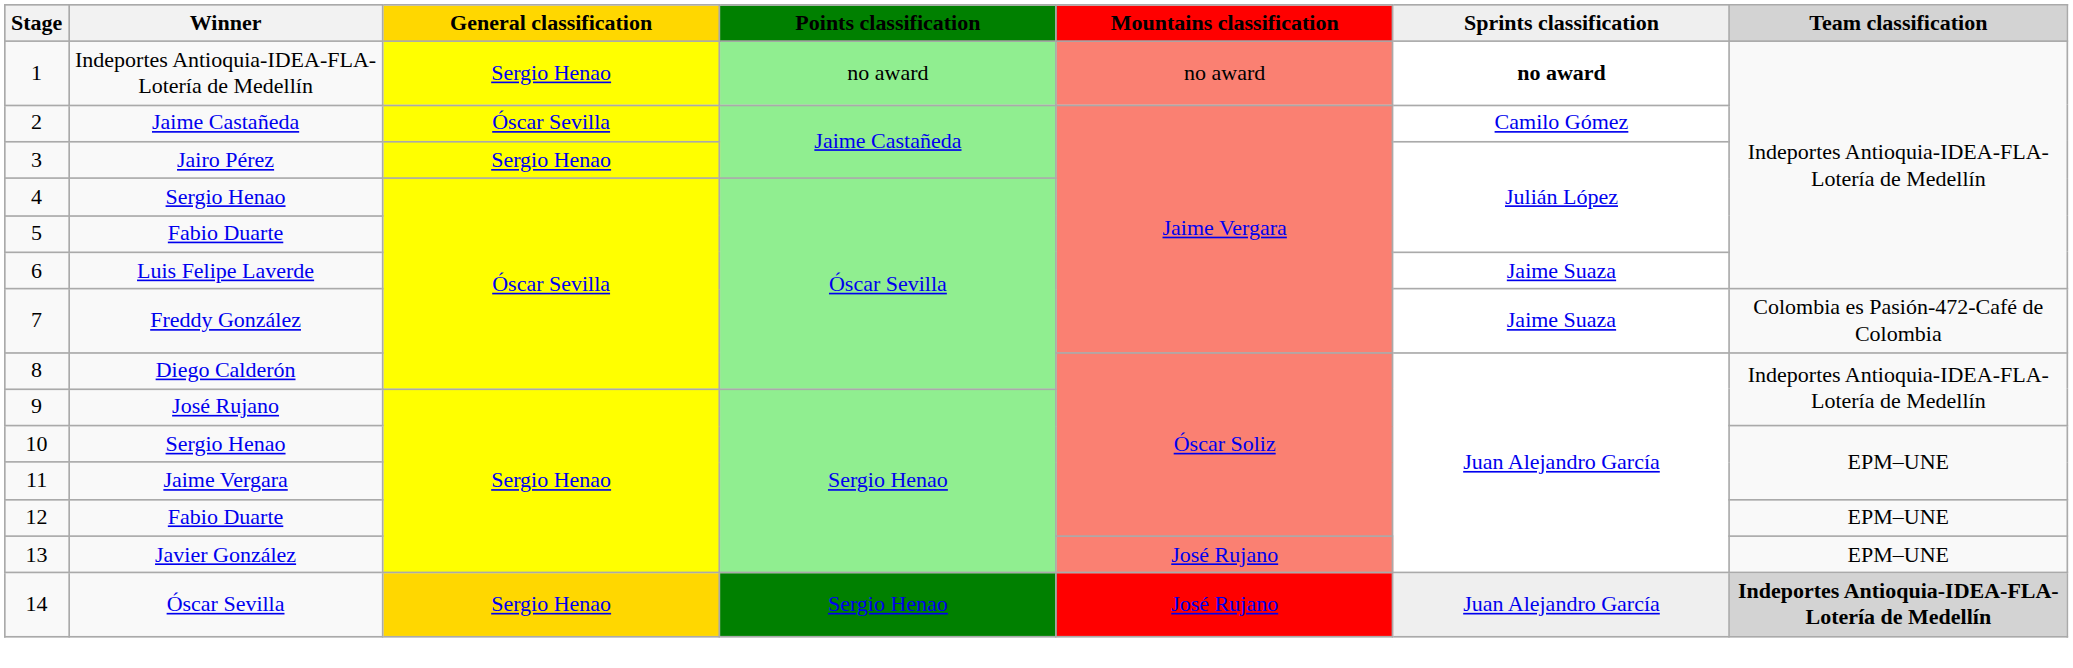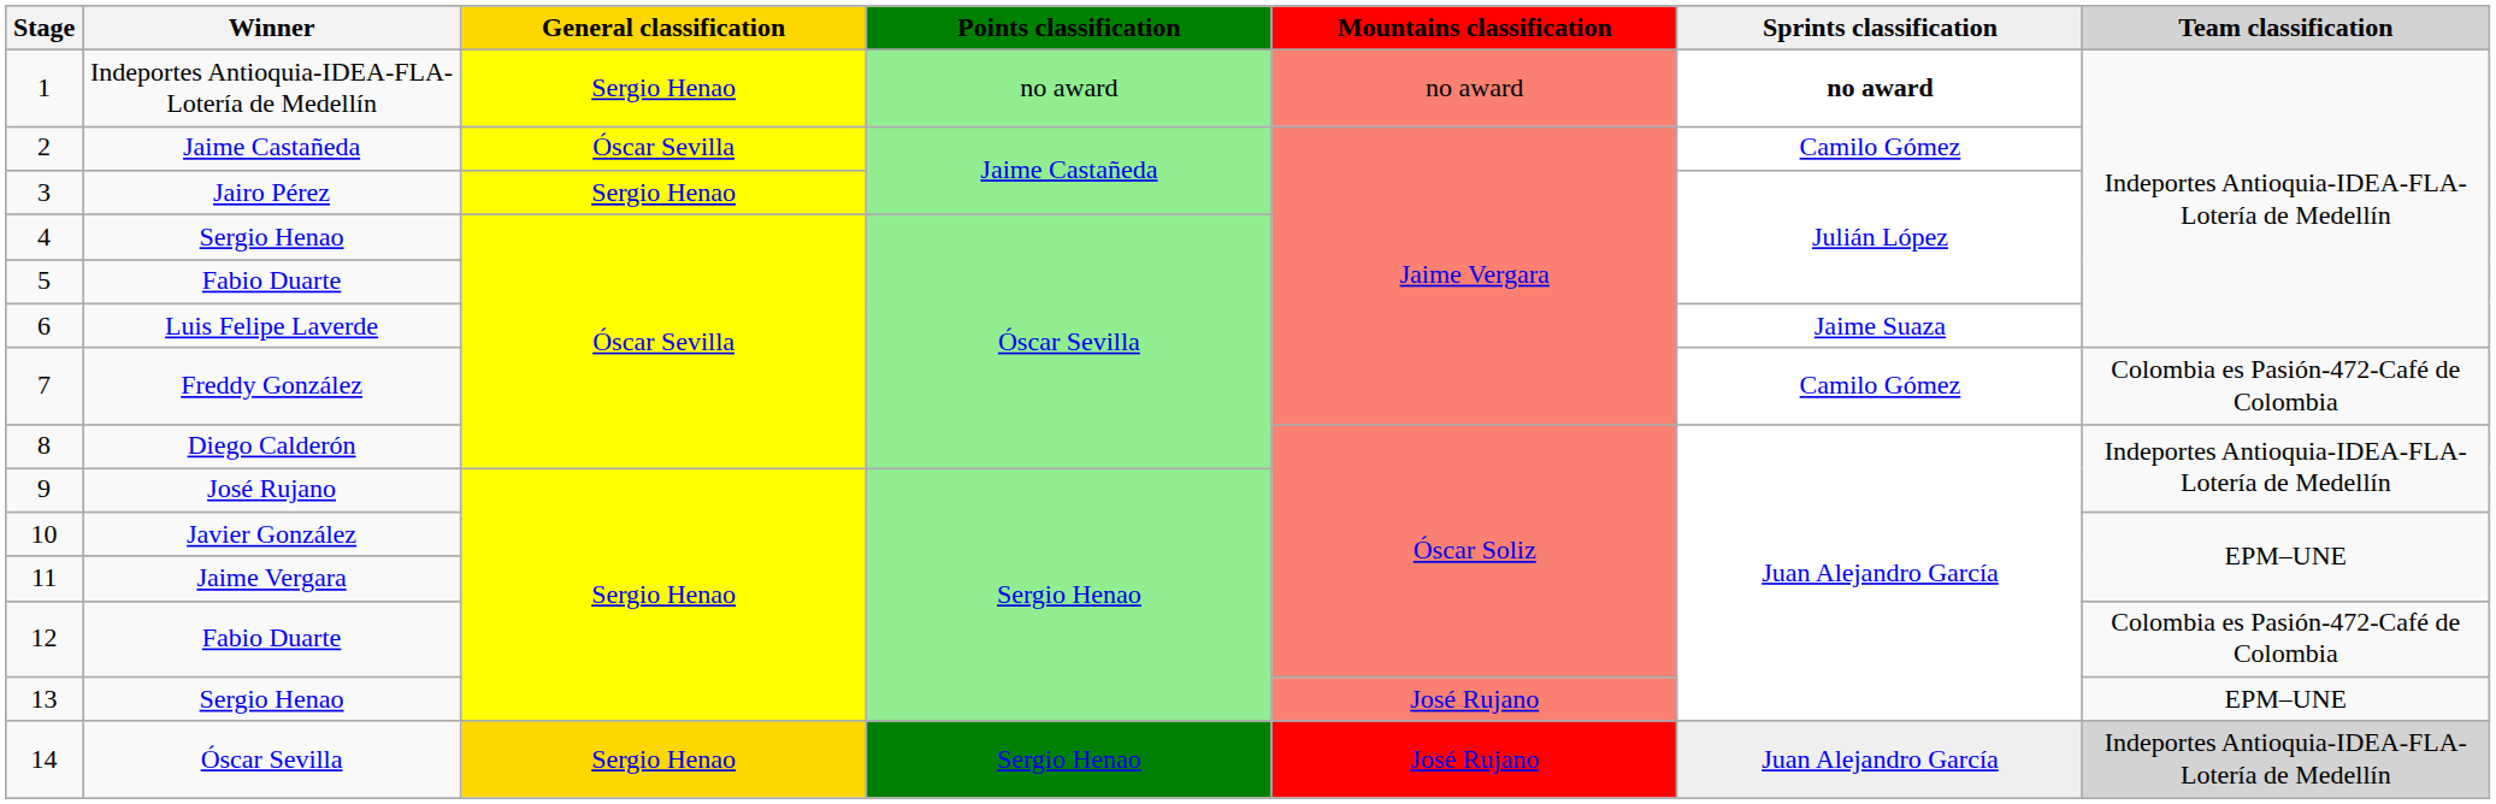 <table class="wikitable" style="text-align: center; font-size:smaller;">
 <tr style="background-color: #efefef;">
 <th width="1%">Stage</th>
 <th width="14%">Winner</th>
 <th style="background:gold;;" width="15%">General classification</th>
 <th style="background:green;" width="15%">Points classification</th>
 <th style="background:red;" width="15%">Mountains classification</th>
 <th style="background:#efefef;" width="15%">Sprints classification</th>
 <th style="background:lightgrey;" width=15%>Team classification</th>
 </tr>
 <tr>
 <td>1</td>
 <td>Indeportes Antioquia-IDEA-FLA-Lotería de Medellín</td>
 <td style="background:yellow;" rowspan="1"><a href='#'>Sergio Henao</a></td>
 <td style="background:lightgreen;" rowspan="1">no award</td>
 <td style="background:salmon;" rowspan="1">no award</td>
 <td style="background:white;" rowspan="1"><strong>no award</strong></td>
 <td rowspan="6">Indeportes Antioquia-IDEA-FLA-Lotería de Medellín</td>
 </tr>
 <tr>
 <td>2</td>
 <td><a href='#'>Jaime Castañeda</a></td>
 <td style="background:yellow;" rowspan="1"><a href='#'>Óscar Sevilla</a></td>
 <td style="background:lightgreen;" rowspan="2"><a href='#'>Jaime Castañeda</a></td>
 <td style="background:salmon;" rowspan="6"><a href='#'>Jaime Vergara</a></td>
 <td style="background:white;" rowspan="1"><a href='#'>Camilo Gómez</a></td>
 </tr>
 <tr>
 <td>3</td>
 <td><a href='#'>Jairo Pérez</a></td>
 <td style="background:yellow;" rowspan="1"><a href='#'>Sergio Henao</a></td>
 <td style="background:white;" rowspan="3"><a href='#'>Julián López</a></td>
 </tr>
 <tr>
 <td>4</td>
 <td><a href='#'>Sergio Henao</a></td>
 <td style="background:yellow;" rowspan="5"><a href='#'>Óscar Sevilla</a></td>
 <td style="background:lightgreen;" rowspan="5"><a href='#'>Óscar Sevilla</a></td>
 </tr>
 <tr>
 <td>5</td>
 <td><a href='#'>Fabio Duarte</a></td>
 </tr>
 <tr>
 <td>6</td>
 <td><a href='#'>Luis Felipe Laverde</a></td>
 <td style="background:white;" rowspan="1"><a href='#'>Jaime Suaza</a></td>
 </tr>
 <tr>
 <td>7</td>
 <td><a href='#'>Freddy González</a></td>
-<td style="background:white;" rowspan="1"><a href='#'>Jaime Suaza</a></td>
+<td style="background:white;" rowspan="1"><a href='#'>Camilo Gómez</a></td>
 <td>Colombia es Pasión-472-Café de Colombia</td>
 </tr>
 <tr>
 <td>8</td>
 <td><a href='#'>Diego Calderón</a></td>
 <td style="background:salmon;" rowspan="5"><a href='#'>Óscar Soliz</a></td>
 <td style="background:white;" rowspan="6"><a href='#'>Juan Alejandro García</a></td>
 <td rowspan="2">Indeportes Antioquia-IDEA-FLA-Lotería de Medellín</td>
 </tr>
 <tr>
 <td>9</td>
 <td><a href='#'>José Rujano</a></td>
 <td style="background:yellow;" rowspan="5"><a href='#'>Sergio Henao</a></td>
 <td style="background:lightgreen;" rowspan="5"><a href='#'>Sergio Henao</a></td>
 </tr>
 <tr>
 <td>10</td>
-<td><a href='#'>Sergio Henao</a></td>
+<td><a href='#'>Javier González</a></td>
 <td rowspan="2">EPM–UNE</td>
 </tr>
 <tr>
 <td>11</td>
 <td><a href='#'>Jaime Vergara</a></td>
 </tr>
 <tr>
 <td>12</td>
 <td><a href='#'>Fabio Duarte</a></td>
-<td>EPM–UNE</td>
+<td>Colombia es Pasión-472-Café de Colombia</td>
 </tr>
 <tr>
 <td>13</td>
-<td><a href='#'>Javier González</a></td>
+<td><a href='#'>Sergio Henao</a></td>
 <td style="background:salmon;" rowspan="1"><a href='#'>José Rujano</a></td>
 <td>EPM–UNE</td>
 </tr>
 <tr>
 <td>14</td>
 <td><a href='#'>Óscar Sevilla</a></td>
 <td style="background:gold;" rowspan="1"><a href='#'>Sergio Henao</a></td>
 <td style="background:green;" rowspan="1"><a href='#'>Sergio Henao</a></td>
 <td style="background:red;" rowspan="1"><a href='#'>José Rujano</a></td>
 <td style="background:#efefef;" rowspan="1"><a href='#'>Juan Alejandro García</a></td>
-<td style="background:lightgrey;" rowspan="1"><strong>Indeportes Antioquia-IDEA-FLA-Lotería de Medellín</strong></td>
+<td style="background:lightgrey;" rowspan="1">Indeportes Antioquia-IDEA-FLA-Lotería de Medellín</td>
 </tr>
 </table>
